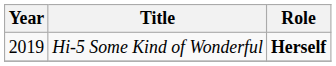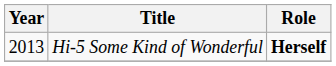 <table class="wikitable sortable">
 <tr>
 <th scope="col">Year</th>
 <th scope="col">Title</th>
 <th scope="col">Role</th>
 </tr>
 <tr>
-<td>2019</td>
+<td>2013</td>
 <td><em>Hi-5 Some Kind of Wonderful</em></td>
 <td><strong>Herself</strong></td>
 </tr>
 <tr>
 </tr>
 </table>
